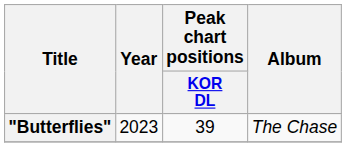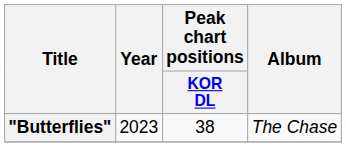 <table class="wikitable plainrowheaders" style="text-align:center">
 <tr>
 <th scope="col" rowspan="2">Title</th>
 <th scope="col" rowspan="2">Year</th>
 <th scope="col">Peak chart positions</th>
 <th scope="col" rowspan="2">Album</th>
 </tr>
 <tr>
 <th scope="col" style="width:3em;font-size:90%"><a href='#'>KOR<br>DL</a><br></th>
 </tr>
 <tr>
 <th scope="row">"Butterflies"</th>
 <td rowspan="1">2023</td>
-<td>39</td>
+<td>38</td>
 <td rowspan="1"><em>The Chase</em></td>
 </tr>
 <tr>
 </tr>
 </table>
